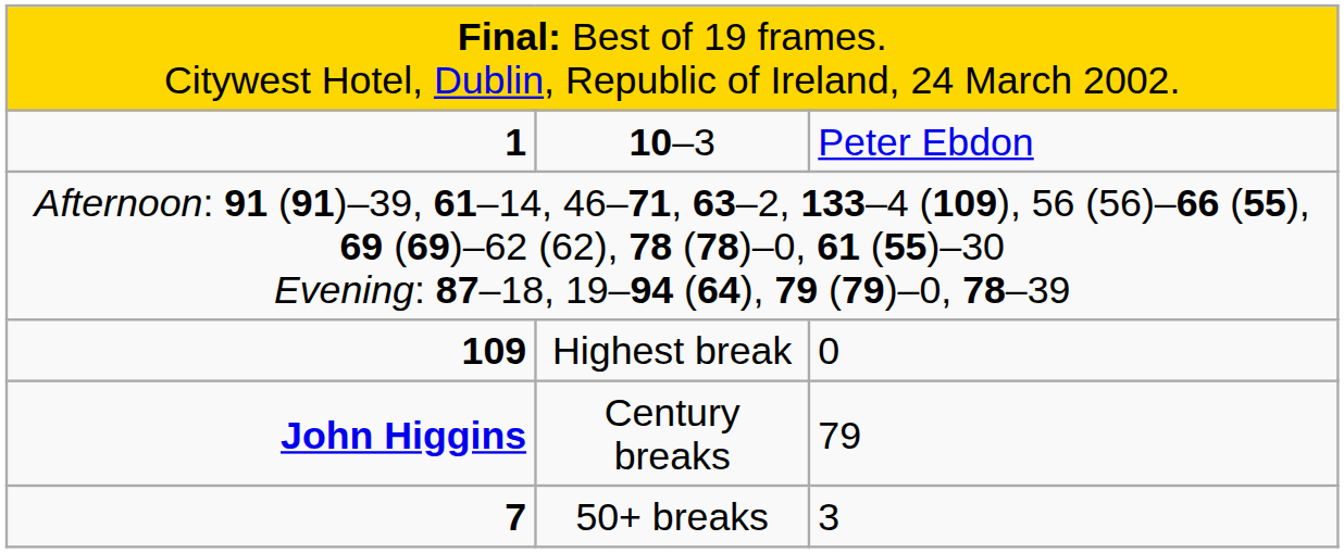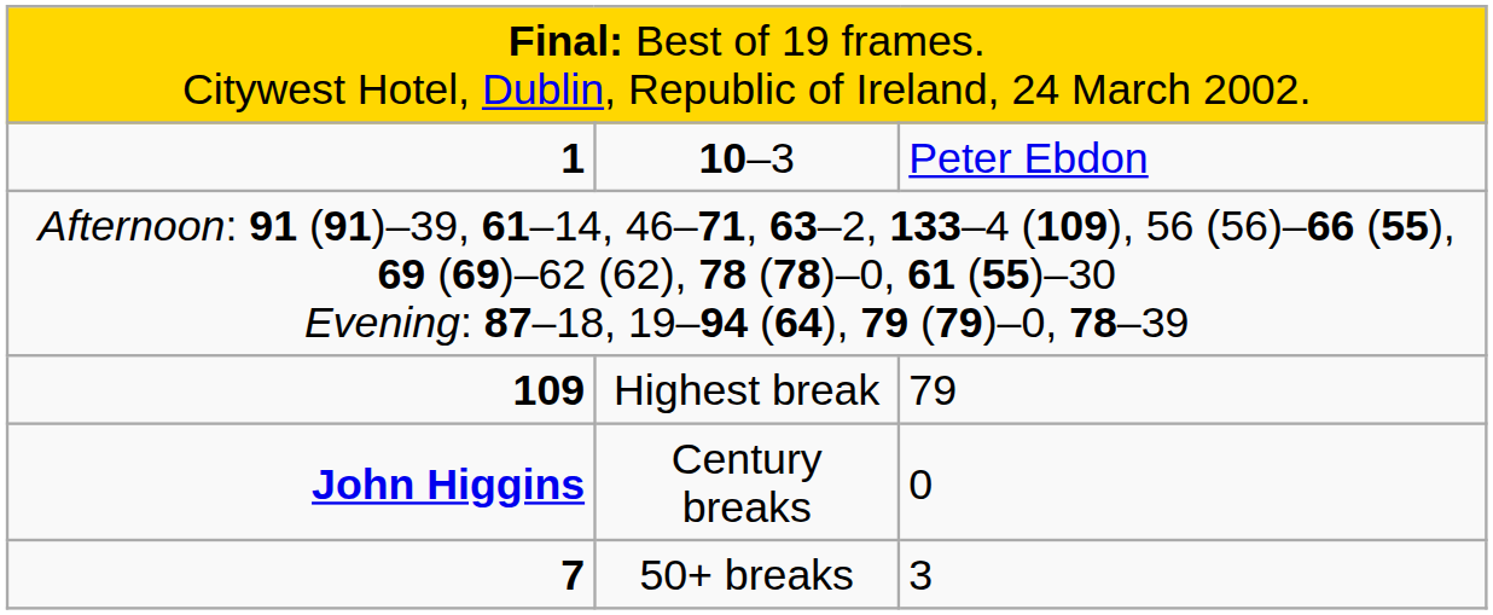 <table class="wikitable" style="font-size: 95%; margin: 1em auto 1em auto;">
 <tr>
 <td colspan="3" style="text-align:center; background:gold;"><strong>Final:</strong> Best of 19 frames.<br>Citywest Hotel, <a href='#'>Dublin</a>, Republic of Ireland, 24 March 2002.</td>
 </tr>
 <tr>
 <td style="text-align:right;"><strong>1</strong></td>
 <td style="width:100px; text-align:center;"><strong>10</strong>–3</td>
 <td style="width:200px;"><a href='#'>Peter Ebdon</a> <br></td>
 </tr>
 <tr>
 <td colspan="3" style="text-align:center; font-size:100%;"><em>Afternoon</em>: <strong>91</strong> (<strong>91</strong>)–39, <strong>61</strong>–14, 46–<strong>71</strong>, <strong>63</strong>–2, <strong>133</strong>–4 (<strong>109</strong>), 56 (56)–<strong>66</strong> (<strong>55</strong>), <strong>69</strong> (<strong>69</strong>)–62 (62), <strong>78</strong> (<strong>78</strong>)–0, <strong>61</strong> (<strong>55</strong>)–30<br><em>Evening</em>: <strong>87</strong>–18, 19–<strong>94</strong> (<strong>64</strong>), <strong>79</strong> (<strong>79</strong>)–0, <strong>78</strong>–39</td>
 </tr>
 <tr>
 <td style="text-align:right;"><strong>109</strong></td>
 <td style="text-align:center;">Highest break</td>
-<td>0</td>
+<td>79</td>
 </tr>
 <tr>
 <td style="width:200px; text-align:right;"><strong><a href='#'>John Higgins</a></strong><br></td>
 <td style="text-align:center;">Century breaks</td>
-<td>79</td>
+<td>0</td>
 </tr>
 <tr>
 <td style="text-align:right;"><strong>7</strong></td>
 <td style="text-align:center;">50+ breaks</td>
 <td>3</td>
 </tr>
 </table>
